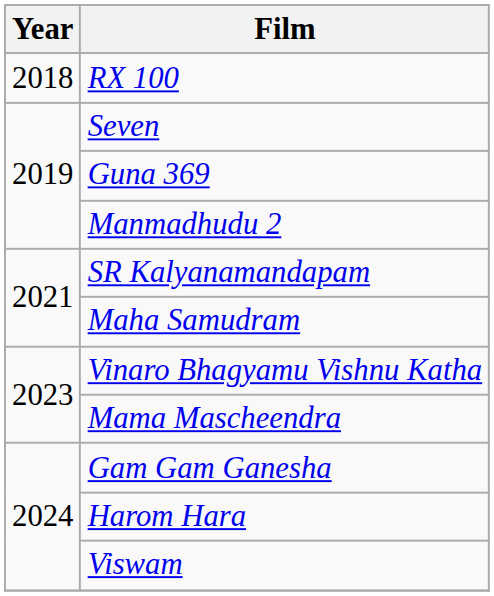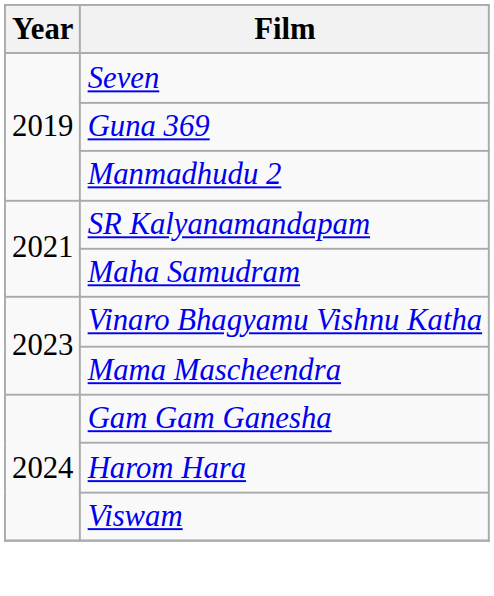 <table class="wikitable">
 <tr>
 <th>Year</th>
 <th>Film</th>
-</tr>
-<tr>
-<td>2018</td>
-<td><a href='#'><em>RX 100</em></a></td>
 </tr>
 <tr>
 <td rowspan="3">2019</td>
 <td><a href='#'><em>Seven</em></a></td>
 </tr>
 <tr>
 <td><em><a href='#'>Guna 369</a></em></td>
 </tr>
 <tr>
 <td><em><a href='#'>Manmadhudu 2</a></em></td>
 </tr>
 <tr>
 <td rowspan="2">2021</td>
 <td><em><a href='#'>SR Kalyanamandapam</a></em></td>
 </tr>
 <tr>
 <td><em><a href='#'>Maha Samudram</a></em></td>
 </tr>
 <tr>
 <td rowspan="2">2023</td>
 <td><em><a href='#'>Vinaro Bhagyamu Vishnu Katha</a></em></td>
 </tr>
 <tr>
 <td><em><a href='#'>Mama Mascheendra</a></em></td>
 </tr>
 <tr>
 <td rowspan="3">2024</td>
 <td><em><a href='#'>Gam Gam Ganesha</a></em></td>
 </tr>
 <tr>
 <td><em><a href='#'>Harom Hara</a></em></td>
 </tr>
 <tr>
 <td><em><a href='#'>Viswam</a></em></td>
 </tr>
 <tr>
 </tr>
 </table>
